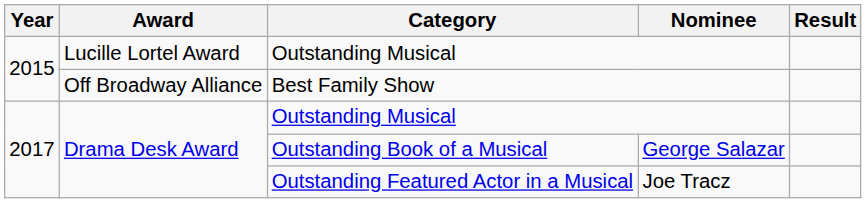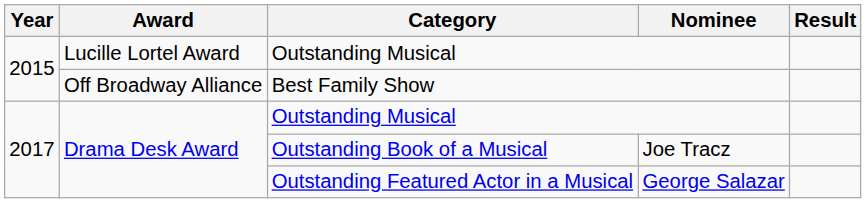 <table class="wikitable">
 <tr>
 <th>Year</th>
 <th>Award</th>
 <th>Category</th>
 <th>Nominee</th>
 <th>Result</th>
 </tr>
 <tr>
 <td rowspan="2">2015</td>
 <td>Lucille Lortel Award</td>
 <td colspan="2">Outstanding Musical</td>
 <td></td>
 </tr>
 <tr>
 <td>Off Broadway Alliance</td>
 <td colspan="2">Best Family Show</td>
 <td></td>
 </tr>
 <tr>
 <td rowspan="3">2017</td>
 <td rowspan="3"><a href='#'>Drama Desk Award</a></td>
 <td colspan="2"><a href='#'>Outstanding Musical</a></td>
 <td></td>
 </tr>
 <tr>
 <td><a href='#'>Outstanding Book of a Musical</a></td>
-<td><a href='#'>George Salazar</a></td>
+<td>Joe Tracz</td>
 <td></td>
 </tr>
 <tr>
 <td><a href='#'>Outstanding Featured Actor in a Musical</a></td>
-<td>Joe Tracz</td>
+<td><a href='#'>George Salazar</a></td>
 <td></td>
 </tr>
 </table>
